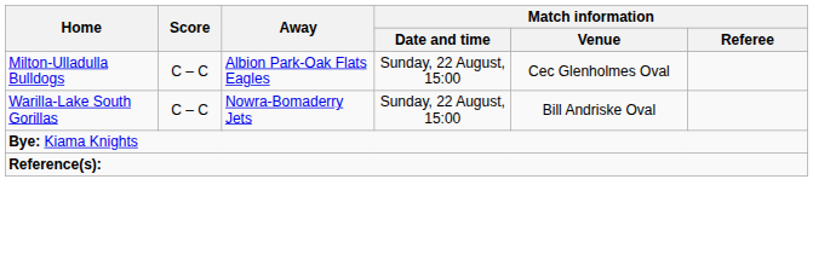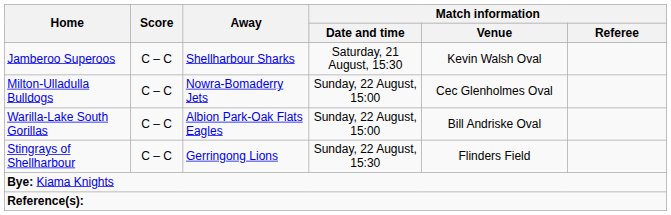 <table class="wikitable" width="100% text-align:center;">
 <tr>
 <th rowspan="2" width="19%">Home</th>
 <th rowspan="2" width="8%">Score</th>
 <th rowspan="2" width="19%">Away</th>
 <th colspan="3">Match information</th>
 </tr>
 <tr bgcolor="#CCCCCC">
 <th width="17%">Date and time</th>
 <th width="22%">Venue</th>
 <th>Referee</th>
 </tr>
 <tr>
+<td> <a href='#'>Jamberoo Superoos</a></td>
+<td style="text-align:center;">C – C</td>
+<td> <a href='#'>Shellharbour Sharks</a></td>
+<td style="text-align:center;">Saturday, 21 August, 15:30</td>
+<td style="text-align:center;">Kevin Walsh Oval</td>
+<td style="text-align:center;"></td>
+</tr>
+<tr>
 <td> <a href='#'>Milton-Ulladulla Bulldogs</a></td>
 <td style="text-align:center;">C – C</td>
-<td> <a href='#'>Albion Park-Oak Flats Eagles</a></td>
+<td> <a href='#'>Nowra-Bomaderry Jets</a></td>
 <td style="text-align:center;">Sunday, 22 August, 15:00</td>
 <td style="text-align:center;">Cec Glenholmes Oval</td>
 <td style="text-align:center;"></td>
 </tr>
 <tr>
 <td> <a href='#'>Warilla-Lake South Gorillas</a></td>
 <td style="text-align:center;">C – C</td>
-<td> <a href='#'>Nowra-Bomaderry Jets</a></td>
+<td> <a href='#'>Albion Park-Oak Flats Eagles</a></td>
 <td style="text-align:center;">Sunday, 22 August, 15:00</td>
 <td style="text-align:center;">Bill Andriske Oval</td>
+<td style="text-align:center;"></td>
+</tr>
+<tr>
+<td> <a href='#'>Stingrays of Shellharbour</a></td>
+<td style="text-align:center;">C – C</td>
+<td> <a href='#'>Gerringong Lions</a></td>
+<td style="text-align:center;">Sunday, 22 August, 15:30</td>
+<td style="text-align:center;">Flinders Field</td>
 <td style="text-align:center;"></td>
 </tr>
 <tr>
 <td colspan="6" align="centre"><strong>Bye:</strong>  <a href='#'>Kiama Knights</a></td>
 </tr>
 <tr>
 <td colspan="6"><strong>Reference(s):</strong></td>
 </tr>
 </table>
